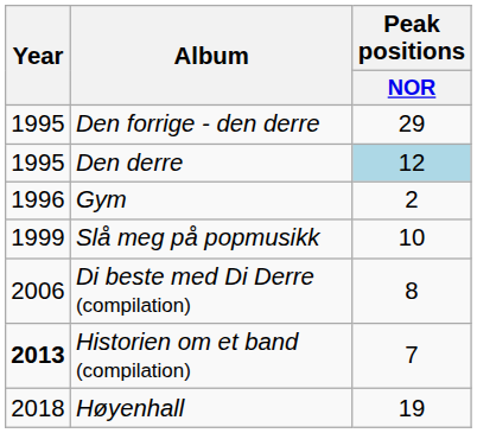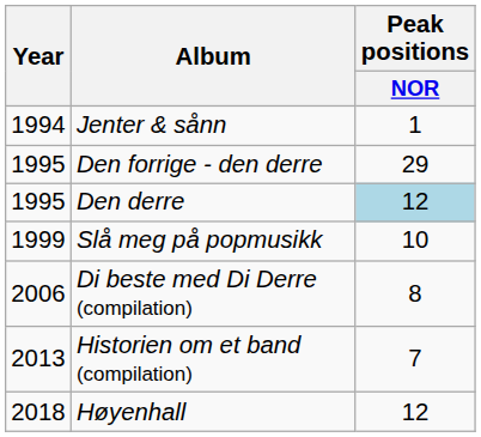 <table class="wikitable">
 <tr>
 <th rowspan="2" style="text-align:center; width:10px;">Year</th>
 <th rowspan="2" style="text-align:center; width:180px;">Album</th>
 <th style="text-align:center; width:20px;">Peak positions</th>
 </tr>
 <tr>
 <th scope="col" style="width:3em;font-size:90%;"><a href='#'>NOR</a><br></th>
+</tr>
+<tr>
+<td style="text-align:center;">1994</td>
+<td><em>Jenter & sånn</em></td>
+<td style="text-align:center;">1</td>
 </tr>
 <tr>
 <td style="text-align:center;">1995</td>
 <td><em>Den forrige - den derre</em></td>
 <td style="text-align:center;">29</td>
 </tr>
 <tr>
 <td style="text-align:center;">1995</td>
 <td><em>Den derre</em></td>
 <td style="background: lightblue; text-align:center;">12</td>
 </tr>
 <tr>
-<td style="text-align:center;">1996</td>
-<td><em>Gym</em></td>
-<td style="text-align:center;">2</td>
-</tr>
-<tr>
 <td style="text-align:center;">1999</td>
 <td><em>Slå meg på popmusikk</em></td>
 <td style="text-align:center;">10</td>
 </tr>
 <tr>
 <td style="text-align:center;">2006</td>
 <td><em>Di beste med Di Derre</em> <small>(compilation)</small></td>
 <td style="text-align:center;">8</td>
 </tr>
 <tr>
-<td style="text-align:center;"><strong>2013</strong></td>
+<td style="text-align:center;">2013</td>
 <td><em>Historien om et band</em> <small>(compilation)</small></td>
 <td style="text-align:center;">7</td>
 </tr>
 <tr>
 <td style="text-align:center;">2018</td>
 <td><em>Høyenhall</em></td>
-<td style="text-align:center;">19<br></td>
+<td style="text-align:center;">12<br></td>
 </tr>
 </table>
